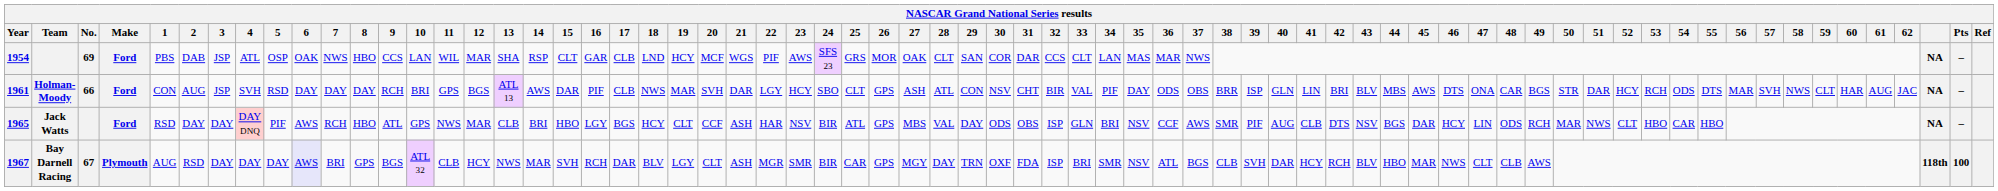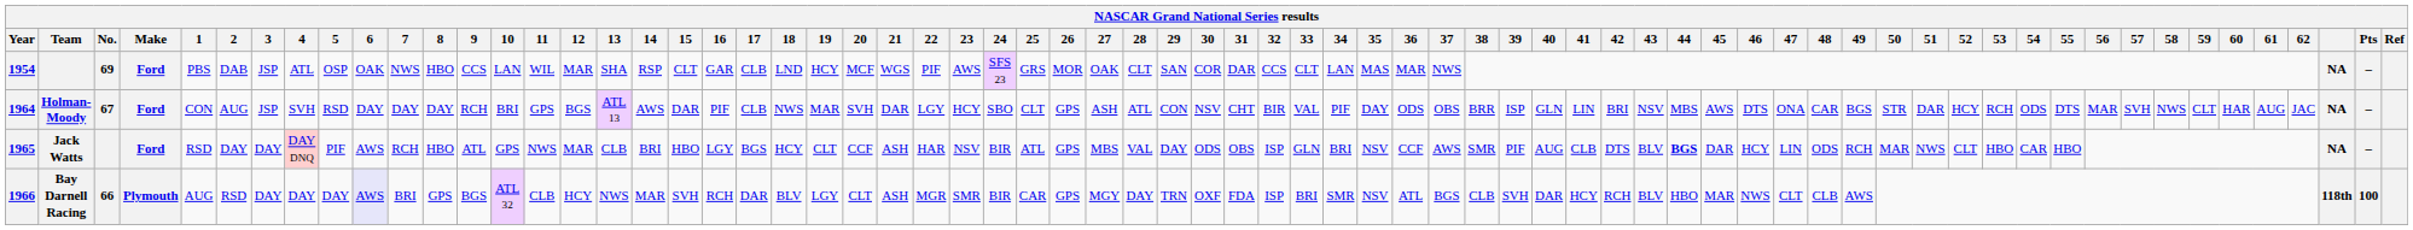 <table class="wikitable" style="text-align:center; font-size:75%">
 <tr>
 <th colspan="69"><a href='#'>NASCAR Grand National Series</a> results</th>
 </tr>
 <tr>
 <th>Year</th>
 <th>Team</th>
 <th>No.</th>
 <th>Make</th>
 <th>1</th>
 <th>2</th>
 <th>3</th>
 <th>4</th>
 <th>5</th>
 <th>6</th>
 <th>7</th>
 <th>8</th>
 <th>9</th>
 <th>10</th>
 <th>11</th>
 <th>12</th>
 <th>13</th>
 <th>14</th>
 <th>15</th>
 <th>16</th>
 <th>17</th>
 <th>18</th>
 <th>19</th>
 <th>20</th>
 <th>21</th>
 <th>22</th>
 <th>23</th>
 <th>24</th>
 <th>25</th>
 <th>26</th>
 <th>27</th>
 <th>28</th>
 <th>29</th>
 <th>30</th>
 <th>31</th>
 <th>32</th>
 <th>33</th>
 <th>34</th>
 <th>35</th>
 <th>36</th>
 <th>37</th>
 <th>38</th>
 <th>39</th>
 <th>40</th>
 <th>41</th>
 <th>42</th>
 <th>43</th>
 <th>44</th>
 <th>45</th>
 <th>46</th>
 <th>47</th>
 <th>48</th>
 <th>49</th>
 <th>50</th>
 <th>51</th>
 <th>52</th>
 <th>53</th>
 <th>54</th>
 <th>55</th>
 <th>56</th>
 <th>57</th>
 <th>58</th>
 <th>59</th>
 <th>60</th>
 <th>61</th>
 <th>62</th>
 <th></th>
 <th>Pts</th>
 <th>Ref</th>
 </tr>
 <tr>
 <th><a href='#'>1954</a></th>
 <th></th>
 <th>69</th>
 <th><a href='#'>Ford</a></th>
 <td><a href='#'>PBS</a></td>
 <td><a href='#'>DAB</a></td>
 <td><a href='#'>JSP</a></td>
 <td><a href='#'>ATL</a></td>
 <td><a href='#'>OSP</a></td>
 <td><a href='#'>OAK</a></td>
 <td><a href='#'>NWS</a></td>
 <td><a href='#'>HBO</a></td>
 <td><a href='#'>CCS</a></td>
 <td><a href='#'>LAN</a></td>
 <td><a href='#'>WIL</a></td>
 <td><a href='#'>MAR</a></td>
 <td><a href='#'>SHA</a></td>
 <td><a href='#'>RSP</a></td>
 <td><a href='#'>CLT</a></td>
 <td><a href='#'>GAR</a></td>
 <td><a href='#'>CLB</a></td>
 <td><a href='#'>LND</a></td>
 <td><a href='#'>HCY</a></td>
 <td><a href='#'>MCF</a></td>
 <td><a href='#'>WGS</a></td>
 <td><a href='#'>PIF</a></td>
 <td><a href='#'>AWS</a></td>
 <td style="background:#EFCFFF;"><a href='#'>SFS</a><br><small>23</small></td>
 <td><a href='#'>GRS</a></td>
 <td><a href='#'>MOR</a></td>
 <td><a href='#'>OAK</a></td>
 <td><a href='#'>CLT</a></td>
 <td><a href='#'>SAN</a></td>
 <td><a href='#'>COR</a></td>
 <td><a href='#'>DAR</a></td>
 <td><a href='#'>CCS</a></td>
 <td><a href='#'>CLT</a></td>
 <td><a href='#'>LAN</a></td>
 <td><a href='#'>MAS</a></td>
 <td><a href='#'>MAR</a></td>
 <td><a href='#'>NWS</a></td>
 <td colspan=25></td>
 <th>NA</th>
 <th>–</th>
 <th></th>
 </tr>
 <tr>
-<th><a href='#'>1961</a></th>
+<th><a href='#'>1964</a></th>
 <th><a href='#'>Holman-Moody</a></th>
-<th>66</th>
+<th>67</th>
 <th><a href='#'>Ford</a></th>
 <td><a href='#'>CON</a></td>
 <td><a href='#'>AUG</a></td>
 <td><a href='#'>JSP</a></td>
 <td><a href='#'>SVH</a></td>
 <td><a href='#'>RSD</a></td>
 <td><a href='#'>DAY</a></td>
 <td><a href='#'>DAY</a></td>
 <td><a href='#'>DAY</a></td>
 <td><a href='#'>RCH</a></td>
 <td><a href='#'>BRI</a></td>
 <td><a href='#'>GPS</a></td>
 <td><a href='#'>BGS</a></td>
 <td style="background:#EFCFFF;"><a href='#'>ATL</a><br><small>13</small></td>
 <td><a href='#'>AWS</a></td>
 <td><a href='#'>DAR</a></td>
 <td><a href='#'>PIF</a></td>
 <td><a href='#'>CLB</a></td>
 <td><a href='#'>NWS</a></td>
 <td><a href='#'>MAR</a></td>
 <td><a href='#'>SVH</a></td>
 <td><a href='#'>DAR</a></td>
 <td><a href='#'>LGY</a></td>
 <td><a href='#'>HCY</a></td>
 <td><a href='#'>SBO</a></td>
 <td><a href='#'>CLT</a></td>
 <td><a href='#'>GPS</a></td>
 <td><a href='#'>ASH</a></td>
 <td><a href='#'>ATL</a></td>
 <td><a href='#'>CON</a></td>
 <td><a href='#'>NSV</a></td>
 <td><a href='#'>CHT</a></td>
 <td><a href='#'>BIR</a></td>
 <td><a href='#'>VAL</a></td>
 <td><a href='#'>PIF</a></td>
 <td><a href='#'>DAY</a></td>
 <td><a href='#'>ODS</a></td>
 <td><a href='#'>OBS</a></td>
 <td><a href='#'>BRR</a></td>
 <td><a href='#'>ISP</a></td>
 <td><a href='#'>GLN</a></td>
 <td><a href='#'>LIN</a></td>
 <td><a href='#'>BRI</a></td>
-<td><a href='#'>BLV</a></td>
+<td><a href='#'>NSV</a></td>
 <td><a href='#'>MBS</a></td>
 <td><a href='#'>AWS</a></td>
 <td><a href='#'>DTS</a></td>
 <td><a href='#'>ONA</a></td>
 <td><a href='#'>CAR</a></td>
 <td><a href='#'>BGS</a></td>
 <td><a href='#'>STR</a></td>
 <td><a href='#'>DAR</a></td>
 <td><a href='#'>HCY</a></td>
 <td><a href='#'>RCH</a></td>
 <td><a href='#'>ODS</a></td>
 <td><a href='#'>DTS</a></td>
 <td><a href='#'>MAR</a></td>
 <td><a href='#'>SVH</a></td>
 <td><a href='#'>NWS</a></td>
 <td><a href='#'>CLT</a></td>
 <td><a href='#'>HAR</a></td>
 <td><a href='#'>AUG</a></td>
 <td><a href='#'>JAC</a></td>
 <th>NA</th>
 <th>–</th>
 <th></th>
 </tr>
 <tr>
 <th><a href='#'>1965</a></th>
 <th>Jack Watts</th>
 <th></th>
 <th><a href='#'>Ford</a></th>
 <td><a href='#'>RSD</a></td>
 <td><a href='#'>DAY</a></td>
 <td><a href='#'>DAY</a></td>
 <td style="background:#FFCFCF;"><a href='#'>DAY</a><br><small>DNQ</small></td>
 <td><a href='#'>PIF</a></td>
 <td><a href='#'>AWS</a></td>
 <td><a href='#'>RCH</a></td>
 <td><a href='#'>HBO</a></td>
 <td><a href='#'>ATL</a></td>
 <td><a href='#'>GPS</a></td>
 <td><a href='#'>NWS</a></td>
 <td><a href='#'>MAR</a></td>
 <td><a href='#'>CLB</a></td>
 <td><a href='#'>BRI</a></td>
 <td><a href='#'>HBO</a></td>
 <td><a href='#'>LGY</a></td>
 <td><a href='#'>BGS</a></td>
 <td><a href='#'>HCY</a></td>
 <td><a href='#'>CLT</a></td>
 <td><a href='#'>CCF</a></td>
 <td><a href='#'>ASH</a></td>
 <td><a href='#'>HAR</a></td>
 <td><a href='#'>NSV</a></td>
 <td><a href='#'>BIR</a></td>
 <td><a href='#'>ATL</a></td>
 <td><a href='#'>GPS</a></td>
 <td><a href='#'>MBS</a></td>
 <td><a href='#'>VAL</a></td>
 <td><a href='#'>DAY</a></td>
 <td><a href='#'>ODS</a></td>
 <td><a href='#'>OBS</a></td>
 <td><a href='#'>ISP</a></td>
 <td><a href='#'>GLN</a></td>
 <td><a href='#'>BRI</a></td>
 <td><a href='#'>NSV</a></td>
 <td><a href='#'>CCF</a></td>
 <td><a href='#'>AWS</a></td>
 <td><a href='#'>SMR</a></td>
 <td><a href='#'>PIF</a></td>
 <td><a href='#'>AUG</a></td>
 <td><a href='#'>CLB</a></td>
 <td><a href='#'>DTS</a></td>
-<td><a href='#'>NSV</a></td>
-<td><a href='#'>BGS</a></td>
+<td><a href='#'>BLV</a></td>
+<td><strong><a href='#'>BGS</a></strong></td>
 <td><a href='#'>DAR</a></td>
 <td><a href='#'>HCY</a></td>
 <td><a href='#'>LIN</a></td>
 <td><a href='#'>ODS</a></td>
 <td><a href='#'>RCH</a></td>
 <td><a href='#'>MAR</a></td>
 <td><a href='#'>NWS</a></td>
 <td><a href='#'>CLT</a></td>
 <td><a href='#'>HBO</a></td>
 <td><a href='#'>CAR</a></td>
 <td><a href='#'>HBO</a></td>
 <td colspan=7></td>
 <th>NA</th>
 <th>–</th>
 <th></th>
 </tr>
 <tr>
-<th><a href='#'>1967</a></th>
+<th><a href='#'>1966</a></th>
 <th>Bay Darnell Racing</th>
-<th>67</th>
+<th>66</th>
 <th><a href='#'>Plymouth</a></th>
 <td><a href='#'>AUG</a></td>
 <td><a href='#'>RSD</a></td>
 <td><a href='#'>DAY</a></td>
 <td><a href='#'>DAY</a></td>
 <td><a href='#'>DAY</a></td>
 <td style="background: lavender;"><a href='#'>AWS</a></td>
 <td><a href='#'>BRI</a></td>
 <td><a href='#'>GPS</a></td>
 <td><a href='#'>BGS</a></td>
 <td style="background:#EFCFFF;"><a href='#'>ATL</a><br><small>32</small></td>
 <td><a href='#'>CLB</a></td>
 <td><a href='#'>HCY</a></td>
 <td><a href='#'>NWS</a></td>
 <td><a href='#'>MAR</a></td>
 <td><a href='#'>SVH</a></td>
 <td><a href='#'>RCH</a></td>
 <td><a href='#'>DAR</a></td>
 <td><a href='#'>BLV</a></td>
 <td><a href='#'>LGY</a></td>
 <td><a href='#'>CLT</a></td>
 <td><a href='#'>ASH</a></td>
 <td><a href='#'>MGR</a></td>
 <td><a href='#'>SMR</a></td>
 <td><a href='#'>BIR</a></td>
 <td><a href='#'>CAR</a></td>
 <td><a href='#'>GPS</a></td>
 <td><a href='#'>MGY</a></td>
 <td><a href='#'>DAY</a></td>
 <td><a href='#'>TRN</a></td>
 <td><a href='#'>OXF</a></td>
 <td><a href='#'>FDA</a></td>
 <td><a href='#'>ISP</a></td>
 <td><a href='#'>BRI</a></td>
 <td><a href='#'>SMR</a></td>
 <td><a href='#'>NSV</a></td>
 <td><a href='#'>ATL</a></td>
 <td><a href='#'>BGS</a></td>
 <td><a href='#'>CLB</a></td>
 <td><a href='#'>SVH</a></td>
 <td><a href='#'>DAR</a></td>
 <td><a href='#'>HCY</a></td>
 <td><a href='#'>RCH</a></td>
 <td><a href='#'>BLV</a></td>
 <td><a href='#'>HBO</a></td>
 <td><a href='#'>MAR</a></td>
 <td><a href='#'>NWS</a></td>
 <td><a href='#'>CLT</a></td>
 <td><a href='#'>CLB</a></td>
 <td><a href='#'>AWS</a></td>
 <td colspan=13></td>
 <th>118th</th>
 <th>100</th>
 <th></th>
 </tr>
 </table>
